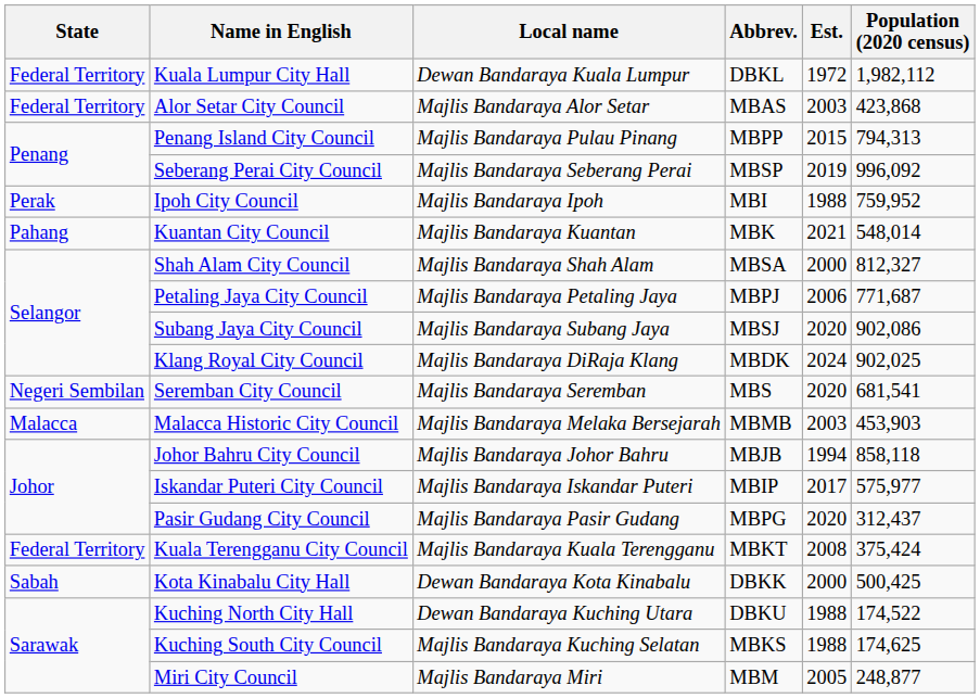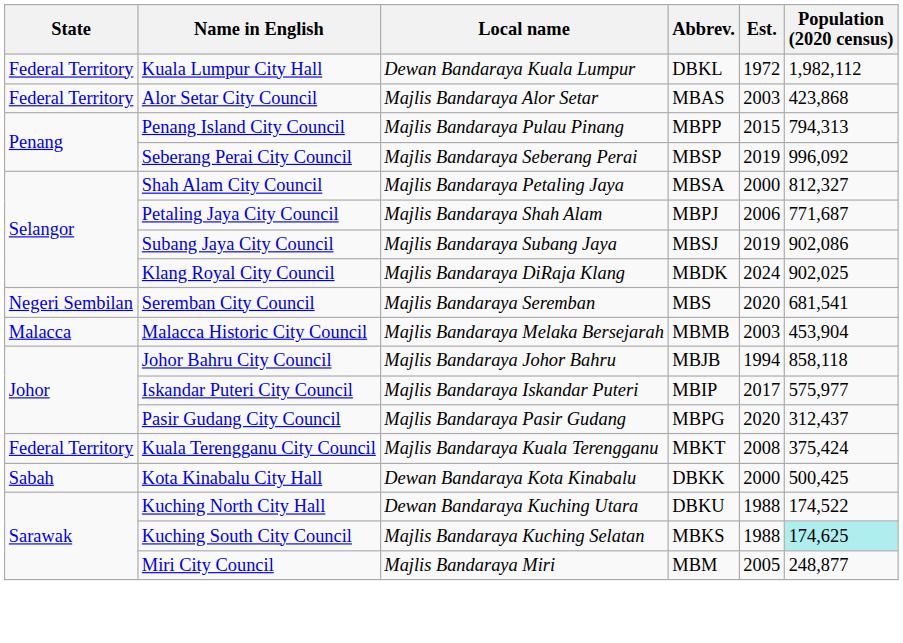 <table class="wikitable sortable">
 <tr>
 <th>State</th>
 <th>Name in English</th>
 <th>Local name</th>
 <th>Abbrev.</th>
 <th>Est.</th>
 <th>Population<br>(2020 census)</th>
 </tr>
 <tr>
 <td><a href='#'>Federal Territory</a></td>
 <td><a href='#'>Kuala Lumpur City Hall</a></td>
 <td><em>Dewan Bandaraya Kuala Lumpur</em></td>
 <td>DBKL</td>
 <td>1972</td>
 <td>1,982,112</td>
 </tr>
 <tr>
 <td><a href='#'>Federal Territory</a></td>
 <td><a href='#'>Alor Setar City Council</a></td>
 <td><em>Majlis Bandaraya Alor Setar</em></td>
 <td>MBAS</td>
 <td>2003</td>
 <td>423,868</td>
 </tr>
 <tr>
 <td rowspan="2"><a href='#'>Penang</a></td>
 <td><a href='#'>Penang Island City Council</a></td>
 <td><em>Majlis Bandaraya Pulau Pinang</em></td>
 <td>MBPP</td>
 <td>2015</td>
 <td>794,313</td>
 </tr>
 <tr>
 <td><a href='#'>Seberang Perai City Council</a></td>
 <td><em>Majlis Bandaraya Seberang Perai</em></td>
 <td>MBSP</td>
 <td>2019</td>
 <td>996,092</td>
 </tr>
 <tr>
-<td><a href='#'>Perak</a></td>
-<td><a href='#'>Ipoh City Council</a></td>
-<td><em>Majlis Bandaraya Ipoh</em></td>
-<td>MBI</td>
-<td>1988</td>
-<td>759,952</td>
-</tr>
-<tr>
-<td><a href='#'>Pahang</a></td>
-<td><a href='#'>Kuantan City Council</a></td>
-<td><em>Majlis Bandaraya Kuantan</em></td>
-<td>MBK</td>
-<td>2021</td>
-<td>548,014</td>
-</tr>
-<tr>
 <td rowspan="4"><a href='#'>Selangor</a></td>
 <td><a href='#'>Shah Alam City Council</a></td>
-<td><em>Majlis Bandaraya Shah Alam</em></td>
+<td><em>Majlis Bandaraya Petaling Jaya</em></td>
 <td>MBSA</td>
 <td>2000</td>
 <td>812,327</td>
 </tr>
 <tr>
 <td><a href='#'>Petaling Jaya City Council</a></td>
-<td><em>Majlis Bandaraya Petaling Jaya</em></td>
+<td><em>Majlis Bandaraya Shah Alam</em></td>
 <td>MBPJ</td>
 <td>2006</td>
 <td>771,687</td>
 </tr>
 <tr>
 <td><a href='#'>Subang Jaya City Council</a></td>
 <td><em>Majlis Bandaraya Subang Jaya</em></td>
 <td>MBSJ</td>
-<td>2020</td>
+<td>2019</td>
 <td>902,086</td>
 </tr>
 <tr>
 <td><a href='#'>Klang Royal City Council</a></td>
 <td><em>Majlis Bandaraya DiRaja Klang</em></td>
 <td>MBDK</td>
 <td>2024</td>
 <td>902,025</td>
 </tr>
 <tr>
 <td><a href='#'>Negeri Sembilan</a></td>
 <td><a href='#'>Seremban City Council</a></td>
 <td><em>Majlis Bandaraya Seremban</em></td>
 <td>MBS</td>
 <td>2020</td>
 <td>681,541</td>
 </tr>
 <tr>
 <td><a href='#'>Malacca</a></td>
 <td><a href='#'>Malacca Historic City Council</a></td>
 <td><em>Majlis Bandaraya Melaka Bersejarah</em></td>
 <td>MBMB</td>
 <td>2003</td>
-<td>453,903</td>
+<td>453,904</td>
 </tr>
 <tr>
 <td rowspan="3"><a href='#'>Johor</a></td>
 <td><a href='#'>Johor Bahru City Council</a></td>
 <td><em>Majlis Bandaraya Johor Bahru</em></td>
 <td>MBJB</td>
 <td>1994</td>
 <td>858,118</td>
 </tr>
 <tr>
 <td><a href='#'>Iskandar Puteri City Council</a></td>
 <td><em>Majlis Bandaraya Iskandar Puteri</em></td>
 <td>MBIP</td>
 <td>2017</td>
 <td>575,977</td>
 </tr>
 <tr>
 <td><a href='#'>Pasir Gudang City Council</a></td>
 <td><em>Majlis Bandaraya Pasir Gudang</em></td>
 <td>MBPG</td>
 <td>2020</td>
 <td>312,437</td>
 </tr>
 <tr>
 <td><a href='#'>Federal Territory</a></td>
 <td><a href='#'>Kuala Terengganu City Council</a></td>
 <td><em>Majlis Bandaraya Kuala Terengganu</em></td>
 <td>MBKT</td>
 <td>2008</td>
 <td>375,424</td>
 </tr>
 <tr>
 <td><a href='#'>Sabah</a></td>
 <td><a href='#'>Kota Kinabalu City Hall</a></td>
 <td><em>Dewan Bandaraya Kota Kinabalu</em></td>
 <td>DBKK</td>
 <td>2000</td>
 <td>500,425</td>
 </tr>
 <tr>
 <td rowspan="3"><a href='#'>Sarawak</a></td>
 <td><a href='#'>Kuching North City Hall</a></td>
 <td><em>Dewan Bandaraya Kuching Utara</em></td>
 <td>DBKU</td>
 <td>1988</td>
 <td>174,522</td>
 </tr>
 <tr>
 <td><a href='#'>Kuching South City Council</a></td>
 <td><em>Majlis Bandaraya Kuching Selatan</em></td>
 <td>MBKS</td>
 <td>1988</td>
-<td>174,625</td>
+<td style="background: paleturquoise;">174,625</td>
 </tr>
 <tr>
 <td><a href='#'>Miri City Council</a></td>
 <td><em>Majlis Bandaraya Miri</em></td>
 <td>MBM</td>
 <td>2005</td>
 <td>248,877</td>
 </tr>
 </table>
